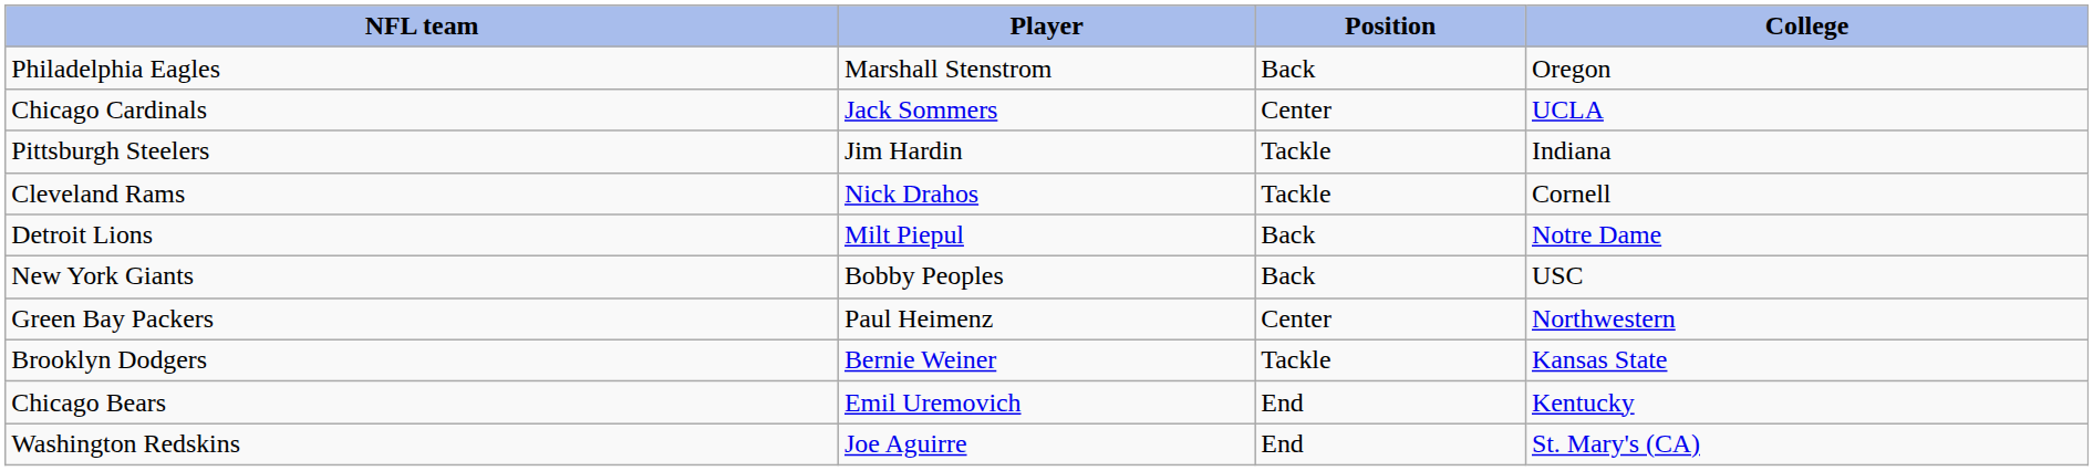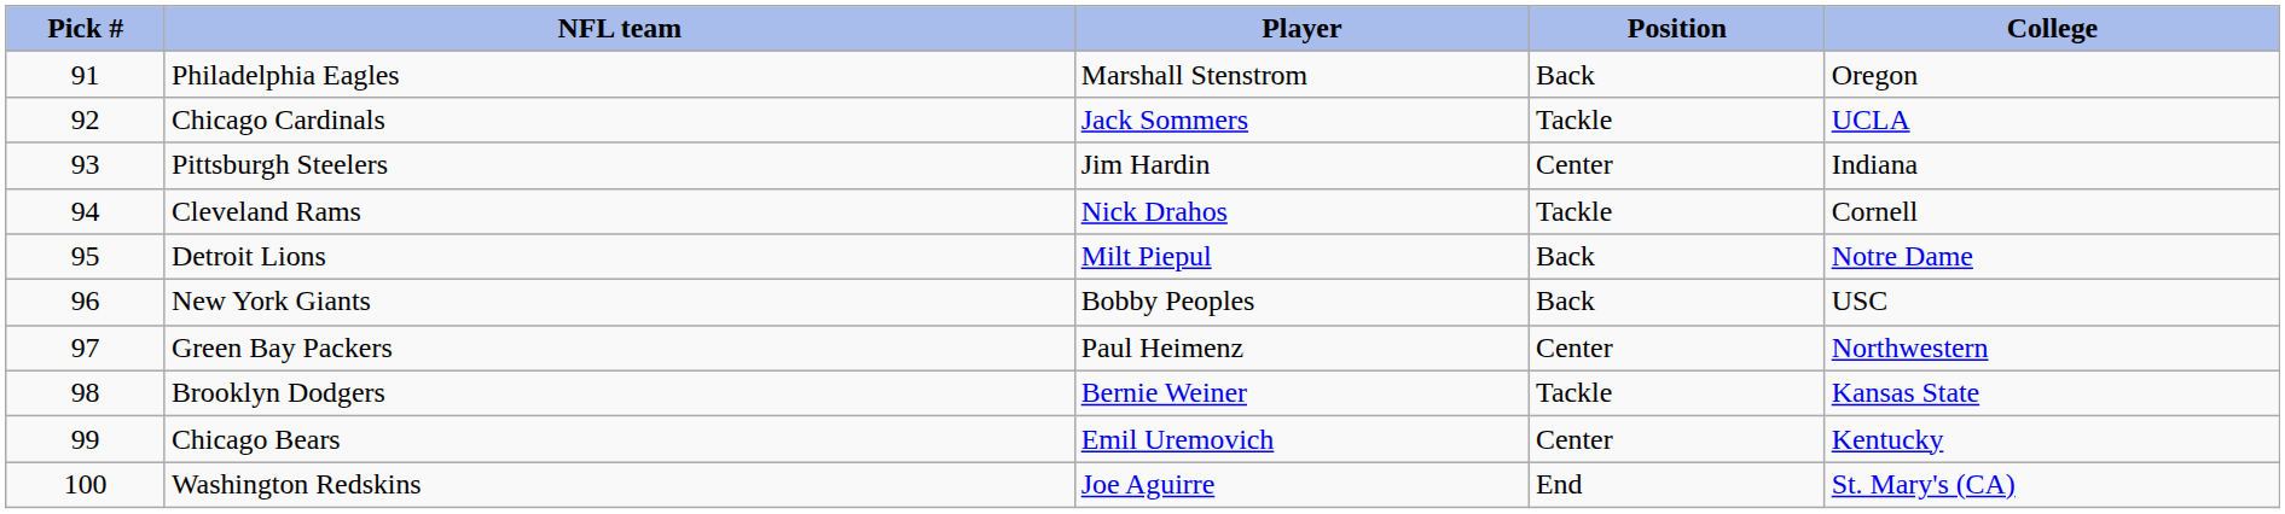 <table class="wikitable sortable sortable" style="width: 100%">
 <tr>
+<th style="background:#A8BDEC;" width=7%>Pick #</th>
 <th width=40% style="background:#A8BDEC;">NFL team</th>
 <th width=20% style="background:#A8BDEC;">Player</th>
 <th width=13% style="background:#A8BDEC;">Position</th>
 <th style="background:#A8BDEC;">College</th>
 </tr>
 <tr>
+<td align=center>91</td>
 <td>Philadelphia Eagles</td>
 <td>Marshall Stenstrom</td>
 <td>Back</td>
 <td>Oregon</td>
 </tr>
 <tr>
+<td align=center>92</td>
 <td>Chicago Cardinals</td>
 <td><a href='#'>Jack Sommers</a></td>
-<td>Center</td>
+<td>Tackle</td>
 <td><a href='#'>UCLA</a></td>
 </tr>
 <tr>
+<td align=center>93</td>
 <td>Pittsburgh Steelers</td>
 <td>Jim Hardin</td>
-<td>Tackle</td>
+<td>Center</td>
 <td>Indiana</td>
 </tr>
 <tr>
+<td align=center>94</td>
 <td>Cleveland Rams</td>
 <td><a href='#'>Nick Drahos</a></td>
 <td>Tackle</td>
 <td>Cornell</td>
 </tr>
 <tr>
+<td align=center>95</td>
 <td>Detroit Lions</td>
 <td><a href='#'>Milt Piepul</a></td>
 <td>Back</td>
 <td><a href='#'>Notre Dame</a></td>
 </tr>
 <tr>
+<td align=center>96</td>
 <td>New York Giants</td>
 <td>Bobby Peoples</td>
 <td>Back</td>
 <td>USC</td>
 </tr>
 <tr>
+<td align=center>97</td>
 <td>Green Bay Packers</td>
 <td>Paul Heimenz</td>
 <td>Center</td>
 <td><a href='#'>Northwestern</a></td>
 </tr>
 <tr>
+<td align=center>98</td>
 <td>Brooklyn Dodgers</td>
 <td><a href='#'>Bernie Weiner</a></td>
 <td>Tackle</td>
 <td><a href='#'>Kansas State</a></td>
 </tr>
 <tr>
+<td align=center>99</td>
 <td>Chicago Bears</td>
 <td><a href='#'>Emil Uremovich</a></td>
-<td>End</td>
+<td>Center</td>
 <td><a href='#'>Kentucky</a></td>
 </tr>
 <tr>
+<td align=center>100</td>
 <td>Washington Redskins</td>
 <td><a href='#'>Joe Aguirre</a></td>
 <td>End</td>
 <td><a href='#'>St. Mary's (CA)</a></td>
 </tr>
 </table>
